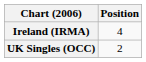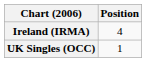 <table class="wikitable sortable plainrowheaders" style="text-align:center">
 <tr>
 <th scope="col">Chart (2006)</th>
 <th scope="col">Position</th>
 </tr>
 <tr>
 <th scope="row">Ireland (IRMA)</th>
 <td>4</td>
 </tr>
 <tr>
 <th scope="row">UK Singles (OCC)</th>
-<td>2</td>
+<td>1</td>
 </tr>
 </table>
